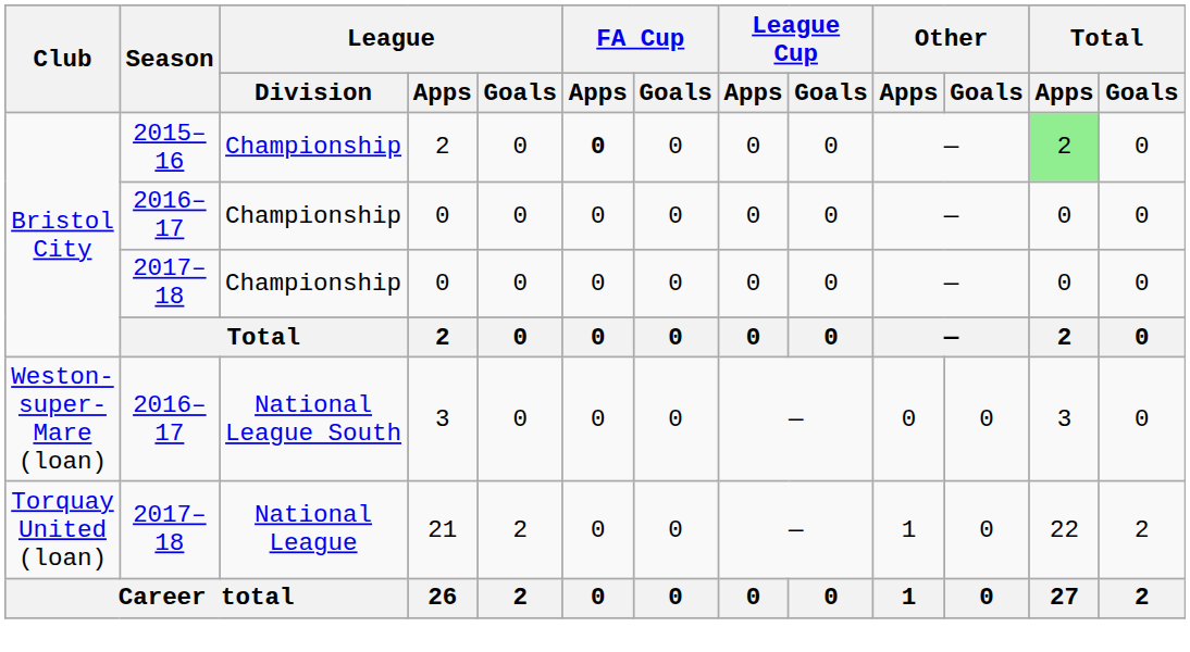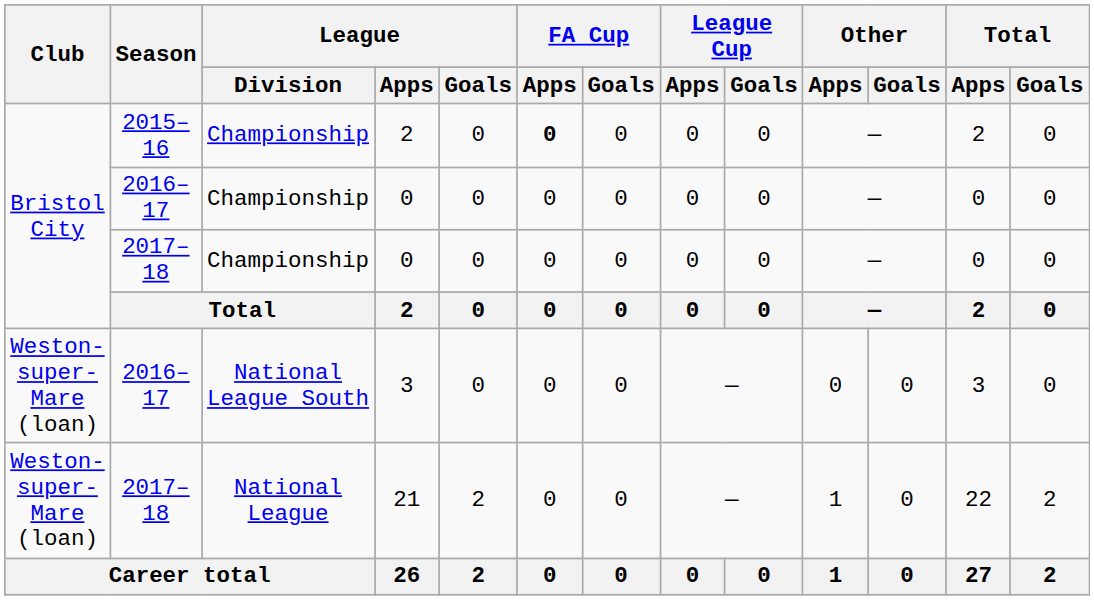 <table class="wikitable" style="text-align: center">
 <tr>
 <th rowspan="2">Club</th>
 <th rowspan="2">Season</th>
 <th colspan="3">League</th>
 <th colspan="2"><a href='#'>FA Cup</a></th>
 <th colspan="2"><a href='#'>League Cup</a></th>
 <th colspan="2">Other</th>
 <th colspan="2">Total</th>
 </tr>
 <tr>
 <th>Division</th>
 <th>Apps</th>
 <th>Goals</th>
 <th>Apps</th>
 <th>Goals</th>
 <th>Apps</th>
 <th>Goals</th>
 <th>Apps</th>
 <th>Goals</th>
 <th>Apps</th>
 <th>Goals</th>
 </tr>
 <tr>
 <td rowspan="4"><a href='#'>Bristol City</a></td>
 <td><a href='#'>2015–16</a></td>
 <td><a href='#'>Championship</a></td>
 <td>2</td>
 <td>0</td>
 <td><strong>0</strong></td>
 <td>0</td>
 <td>0</td>
 <td>0</td>
 <td colspan="2">—</td>
-<td style="background: lightgreen;">2</td>
+<td>2</td>
 <td>0</td>
 </tr>
 <tr>
 <td><a href='#'>2016–17</a></td>
 <td>Championship</td>
 <td>0</td>
 <td>0</td>
 <td>0</td>
 <td>0</td>
 <td>0</td>
 <td>0</td>
 <td colspan="2">—</td>
 <td>0</td>
 <td>0</td>
 </tr>
 <tr>
 <td><a href='#'>2017–18</a></td>
 <td>Championship</td>
 <td>0</td>
 <td>0</td>
 <td>0</td>
 <td>0</td>
 <td>0</td>
 <td>0</td>
 <td colspan="2">—</td>
 <td>0</td>
 <td>0</td>
 </tr>
 <tr>
 <th colspan=2>Total</th>
 <th>2</th>
 <th>0</th>
 <th>0</th>
 <th>0</th>
 <th>0</th>
 <th>0</th>
 <th colspan="2">—</th>
 <th>2</th>
 <th>0</th>
 </tr>
 <tr>
 <td><a href='#'>Weston-super-Mare</a> (loan)</td>
 <td><a href='#'>2016–17</a></td>
 <td><a href='#'>National League South</a></td>
 <td>3</td>
 <td>0</td>
 <td>0</td>
 <td>0</td>
 <td colspan="2">—</td>
 <td>0</td>
 <td>0</td>
 <td>3</td>
 <td>0</td>
 </tr>
 <tr>
-<td><a href='#'>Torquay United</a> (loan)</td>
+<td><a href='#'>Weston-super-Mare</a> (loan)</td>
 <td><a href='#'>2017–18</a></td>
 <td><a href='#'>National League</a></td>
 <td>21</td>
 <td>2</td>
 <td>0</td>
 <td>0</td>
 <td colspan="2">—</td>
 <td>1</td>
 <td>0</td>
 <td>22</td>
 <td>2</td>
 </tr>
 <tr>
 <th colspan=3>Career total</th>
 <th>26</th>
 <th>2</th>
 <th>0</th>
 <th>0</th>
 <th>0</th>
 <th>0</th>
 <th>1</th>
 <th>0</th>
 <th>27</th>
 <th>2</th>
 </tr>
 </table>
